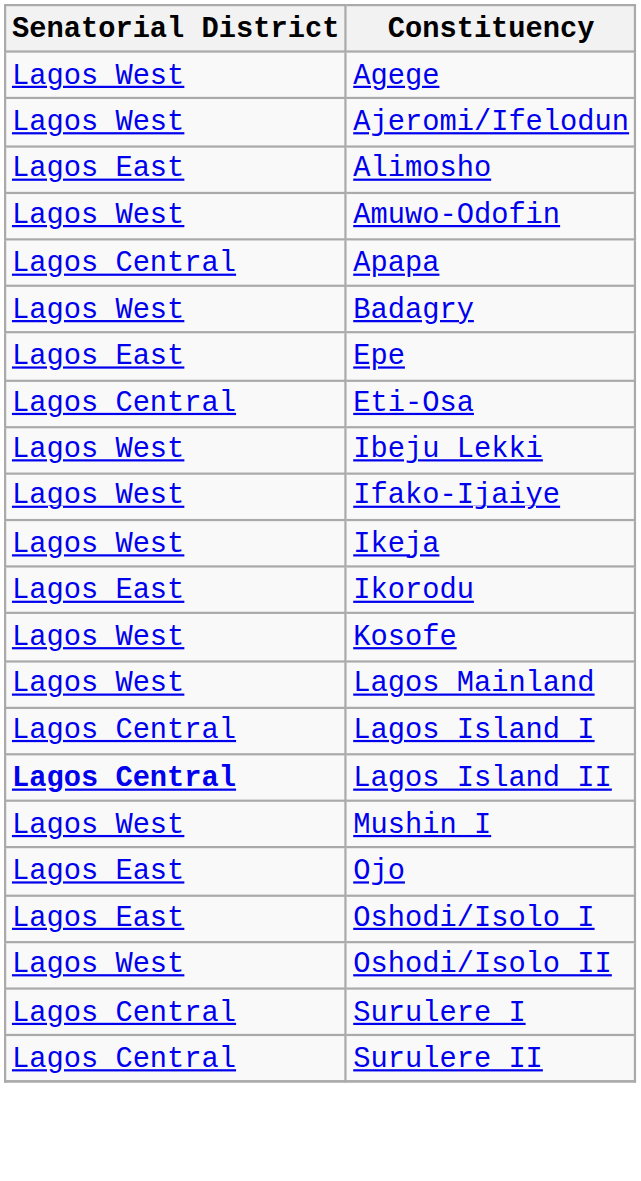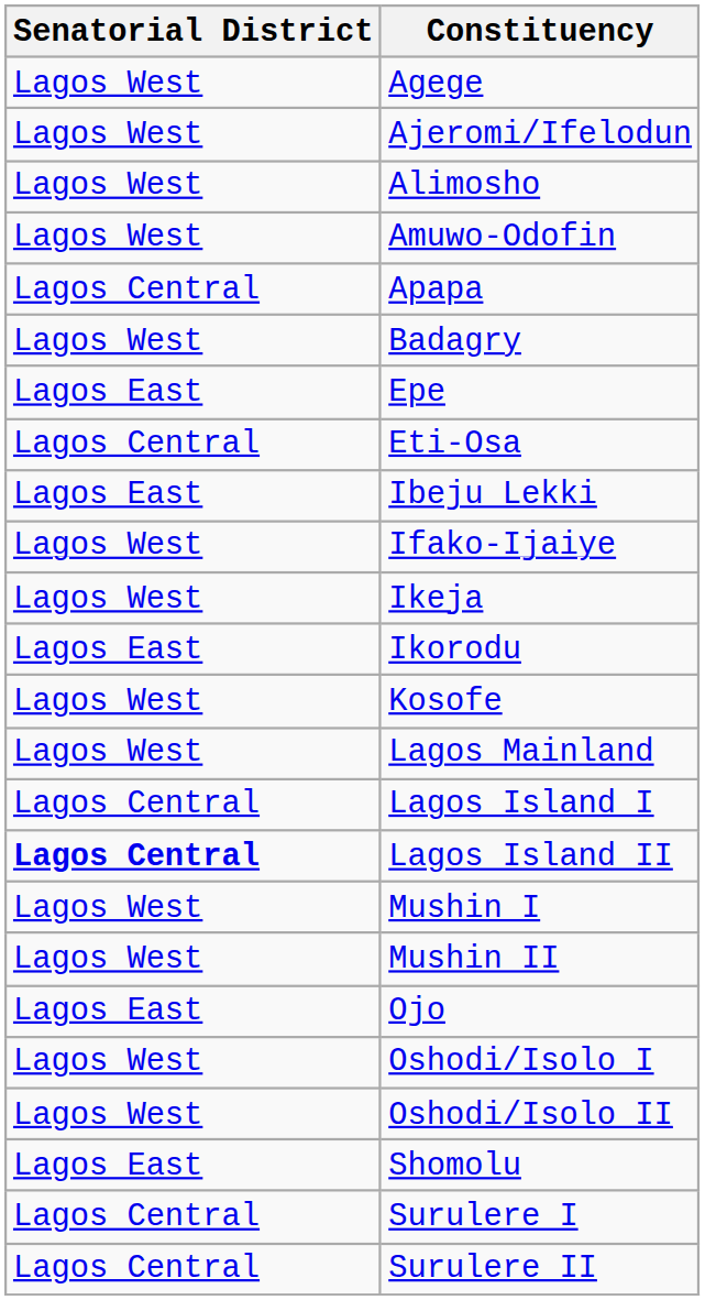 <table class="wikitable sortable">
 <tr>
 <th>Senatorial District</th>
 <th>Constituency</th>
 </tr>
 <tr>
 <td><a href='#'>Lagos West</a></td>
 <td><a href='#'>Agege</a></td>
 </tr>
 <tr>
 <td><a href='#'>Lagos West</a></td>
 <td><a href='#'>Ajeromi/Ifelodun</a></td>
 </tr>
 <tr>
-<td><a href='#'>Lagos East</a></td>
+<td><a href='#'>Lagos West</a></td>
 <td><a href='#'>Alimosho</a></td>
 </tr>
 <tr>
 <td><a href='#'>Lagos West</a></td>
 <td><a href='#'>Amuwo-Odofin</a></td>
 </tr>
 <tr>
 <td><a href='#'>Lagos Central</a></td>
 <td><a href='#'>Apapa</a></td>
 </tr>
 <tr>
 <td><a href='#'>Lagos West</a></td>
 <td><a href='#'>Badagry</a></td>
 </tr>
 <tr>
 <td><a href='#'>Lagos East</a></td>
 <td><a href='#'>Epe</a></td>
 </tr>
 <tr>
 <td><a href='#'>Lagos Central</a></td>
 <td><a href='#'>Eti-Osa</a></td>
 </tr>
 <tr>
-<td><a href='#'>Lagos West</a></td>
+<td><a href='#'>Lagos East</a></td>
 <td><a href='#'>Ibeju Lekki</a></td>
 </tr>
 <tr>
 <td><a href='#'>Lagos West</a></td>
 <td><a href='#'>Ifako-Ijaiye</a></td>
 </tr>
 <tr>
 <td><a href='#'>Lagos West</a></td>
 <td><a href='#'>Ikeja</a></td>
 </tr>
 <tr>
 <td><a href='#'>Lagos East</a></td>
 <td><a href='#'>Ikorodu</a></td>
 </tr>
 <tr>
 <td><a href='#'>Lagos West</a></td>
 <td><a href='#'>Kosofe</a></td>
 </tr>
 <tr>
 <td><a href='#'>Lagos West</a></td>
 <td><a href='#'>Lagos Mainland</a></td>
 </tr>
 <tr>
 <td><a href='#'>Lagos Central</a></td>
 <td><a href='#'>Lagos Island I</a></td>
 </tr>
 <tr>
 <td><strong><a href='#'>Lagos Central</a></strong></td>
 <td><a href='#'>Lagos Island II</a></td>
 </tr>
 <tr>
 <td><a href='#'>Lagos West</a></td>
 <td><a href='#'>Mushin I</a></td>
 </tr>
 <tr>
+<td><a href='#'>Lagos West</a></td>
+<td><a href='#'>Mushin II</a></td>
+</tr>
+<tr>
 <td><a href='#'>Lagos East</a></td>
 <td><a href='#'>Ojo</a></td>
 </tr>
 <tr>
-<td><a href='#'>Lagos East</a></td>
+<td><a href='#'>Lagos West</a></td>
 <td><a href='#'>Oshodi/Isolo I</a></td>
 </tr>
 <tr>
 <td><a href='#'>Lagos West</a></td>
 <td><a href='#'>Oshodi/Isolo II</a></td>
+</tr>
+<tr>
+<td><a href='#'>Lagos East</a></td>
+<td><a href='#'>Shomolu</a></td>
 </tr>
 <tr>
 <td><a href='#'>Lagos Central</a></td>
 <td><a href='#'>Surulere I</a></td>
 </tr>
 <tr>
 <td><a href='#'>Lagos Central</a></td>
 <td><a href='#'>Surulere II</a></td>
 </tr>
 <tr>
 </tr>
 </table>
